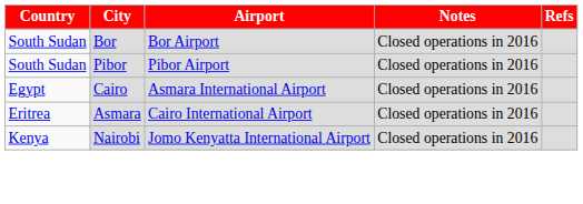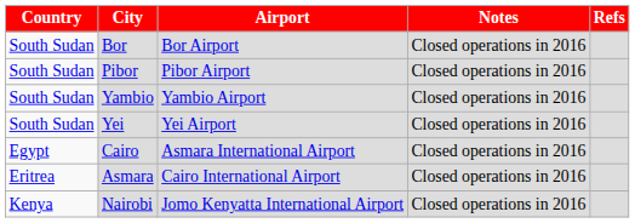 <table class="sortable wikitable toccolours">
 <tr>
 <th style="background:red; color:white;">Country</th>
 <th style="background:red; color:white;">City</th>
 <th style="background:red; color:white;">Airport</th>
 <th style="background:red; color:white;">Notes</th>
 <th style="background:red; color:white;" class="unsortable">Refs</th>
 </tr>
 <tr>
 <td> <a href='#'>South Sudan</a></td>
 <td style="background:#ddd;"><a href='#'>Bor</a></td>
 <td style="background:#ddd;"><a href='#'>Bor Airport</a></td>
 <td style="background:#ddd;">Closed operations in 2016</td>
 <td style="background:#ddd;"></td>
 </tr>
 <tr>
 <td> <a href='#'>South Sudan</a></td>
 <td style="background:#ddd;"><a href='#'>Pibor</a></td>
 <td style="background:#ddd;"><a href='#'>Pibor Airport</a></td>
+<td style="background:#ddd;">Closed operations in 2016</td>
+<td style="background:#ddd;"></td>
+</tr>
+<tr>
+<td> <a href='#'>South Sudan</a></td>
+<td style="background:#ddd;"><a href='#'>Yambio</a></td>
+<td style="background:#ddd;"><a href='#'>Yambio Airport</a></td>
+<td style="background:#ddd;">Closed operations in 2016</td>
+<td style="background:#ddd;"></td>
+</tr>
+<tr>
+<td> <a href='#'>South Sudan</a></td>
+<td style="background:#ddd;"><a href='#'>Yei</a></td>
+<td style="background:#ddd;"><a href='#'>Yei Airport</a></td>
 <td style="background:#ddd;">Closed operations in 2016</td>
 <td style="background:#ddd;"></td>
 </tr>
 <tr>
 <td> <a href='#'>Egypt</a></td>
 <td style="background:#ddd;"><a href='#'>Cairo</a></td>
 <td style="background:#ddd;"><a href='#'>Asmara International Airport</a></td>
 <td style="background:#ddd;">Closed operations in 2016</td>
 <td style="background:#ddd;"></td>
 </tr>
 <tr>
 <td> <a href='#'>Eritrea</a></td>
 <td style="background:#ddd;"><a href='#'>Asmara</a></td>
 <td style="background:#ddd;"><a href='#'>Cairo International Airport</a></td>
 <td style="background:#ddd;">Closed operations in 2016</td>
 <td style="background:#ddd;"></td>
 </tr>
 <tr>
 <td> <a href='#'>Kenya</a></td>
 <td style="background:#ddd;"><a href='#'>Nairobi</a></td>
 <td style="background:#ddd;"><a href='#'>Jomo Kenyatta International Airport</a></td>
 <td style="background:#ddd;">Closed operations in 2016</td>
 <td style="background:#ddd;"></td>
 </tr>
 </table>
